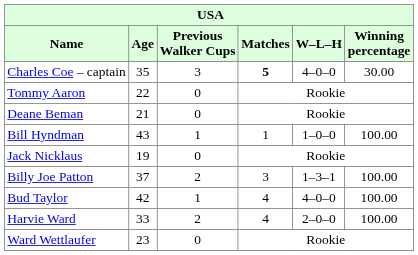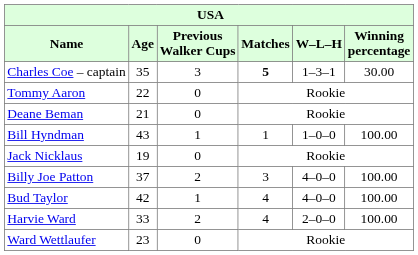 <table border="1" cellpadding="3" style="border-collapse: collapse;text-align:center">
 <tr style="background:#dfd;">
 <td colspan="6"> <strong>USA</strong></td>
 </tr>
 <tr style="background:#dfd;">
 <th>Name</th>
 <th>Age</th>
 <th>Previous<br>Walker Cups</th>
 <th>Matches</th>
 <th>W–L–H</th>
 <th>Winning<br>percentage</th>
 </tr>
 <tr>
 <td align=left><a href='#'>Charles Coe</a> – captain</td>
 <td>35</td>
 <td>3</td>
 <td><strong>5</strong></td>
-<td>4–0–0</td>
+<td>1–3–1</td>
 <td>30.00</td>
 </tr>
 <tr>
 <td align=left><a href='#'>Tommy Aaron</a></td>
 <td>22</td>
 <td>0</td>
 <td colspan="3">Rookie</td>
 </tr>
 <tr>
 <td align=left><a href='#'>Deane Beman</a></td>
 <td>21</td>
 <td>0</td>
 <td colspan="3">Rookie</td>
 </tr>
 <tr>
 <td align=left><a href='#'>Bill Hyndman</a></td>
 <td>43</td>
 <td>1</td>
 <td>1</td>
 <td>1–0–0</td>
 <td>100.00</td>
 </tr>
 <tr>
 <td align=left><a href='#'>Jack Nicklaus</a></td>
 <td>19</td>
 <td>0</td>
 <td colspan="3">Rookie</td>
 </tr>
 <tr>
 <td align=left><a href='#'>Billy Joe Patton</a></td>
 <td>37</td>
 <td>2</td>
 <td>3</td>
-<td>1–3–1</td>
+<td>4–0–0</td>
 <td>100.00</td>
 </tr>
 <tr>
 <td align=left><a href='#'>Bud Taylor</a></td>
 <td>42</td>
 <td>1</td>
 <td>4</td>
 <td>4–0–0</td>
 <td>100.00</td>
 </tr>
 <tr>
 <td align=left><a href='#'>Harvie Ward</a></td>
 <td>33</td>
 <td>2</td>
 <td>4</td>
 <td>2–0–0</td>
 <td>100.00</td>
 </tr>
 <tr>
 <td align=left><a href='#'>Ward Wettlaufer</a></td>
 <td>23</td>
 <td>0</td>
 <td colspan="3">Rookie</td>
 </tr>
 </table>
